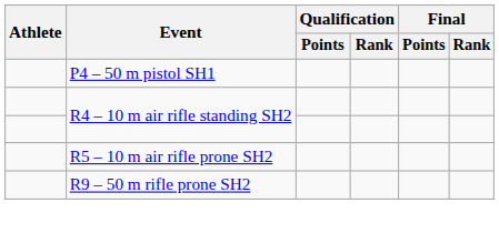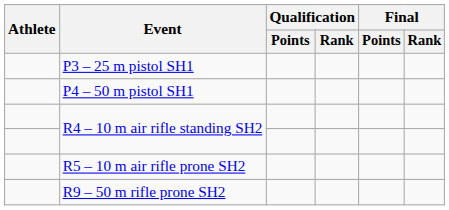 <table class="wikitable" style="font-size:90%">
 <tr>
 <th rowspan="2">Athlete</th>
 <th rowspan="2">Event</th>
 <th colspan="2">Qualification</th>
 <th colspan="2">Final</th>
 </tr>
 <tr style="font-size:95%">
 <th>Points</th>
 <th>Rank</th>
 <th>Points</th>
 <th>Rank</th>
+</tr>
+<tr align=center>
+<td align=left> </td>
+<td align=left><a href='#'>P3 – 25 m pistol SH1</a></td>
+<td></td>
+<td></td>
+<td></td>
+<td></td>
 </tr>
 <tr align=center>
 <td align=left> </td>
 <td align=left><a href='#'>P4 – 50 m pistol SH1</a></td>
 <td></td>
 <td></td>
 <td></td>
 <td></td>
 </tr>
 <tr align=center>
 <td align=left> </td>
 <td align=left rowspan=2><a href='#'>R4 – 10 m air rifle standing SH2</a></td>
 <td></td>
 <td></td>
 <td></td>
 <td></td>
 </tr>
 <tr align=center>
 <td align=left> </td>
 <td></td>
 <td></td>
 <td></td>
 <td></td>
 </tr>
 <tr align=center>
 <td align=left> </td>
 <td align=left><a href='#'>R5 – 10 m air rifle prone SH2</a></td>
 <td></td>
 <td></td>
 <td></td>
 <td></td>
 </tr>
 <tr align=center>
 <td align=left> </td>
 <td align=left><a href='#'>R9 – 50 m rifle prone SH2</a></td>
 <td></td>
 <td></td>
 <td></td>
 <td></td>
 </tr>
 </table>
